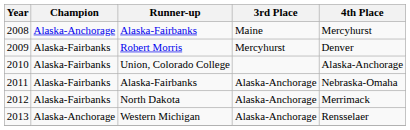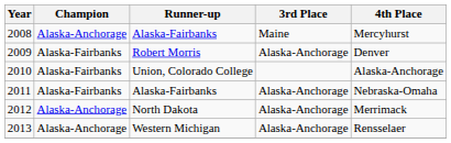 <table class="wikitable">
 <tr>
 <th>Year</th>
 <th>Champion</th>
 <th>Runner-up</th>
 <th>3rd Place</th>
 <th>4th Place</th>
 </tr>
 <tr>
 <td>2008</td>
 <td><a href='#'>Alaska-Anchorage</a></td>
 <td><a href='#'>Alaska-Fairbanks</a></td>
 <td>Maine</td>
 <td>Mercyhurst</td>
 </tr>
 <tr>
 <td>2009</td>
 <td>Alaska-Fairbanks</td>
 <td><a href='#'>Robert Morris</a></td>
-<td>Mercyhurst</td>
+<td>Alaska-Anchorage</td>
 <td>Denver</td>
 </tr>
 <tr>
 <td>2010</td>
 <td>Alaska-Fairbanks</td>
 <td>Union, Colorado College</td>
 <td></td>
 <td>Alaska-Anchorage</td>
 </tr>
 <tr>
 <td>2011</td>
 <td>Alaska-Fairbanks</td>
 <td>Alaska-Fairbanks</td>
 <td>Alaska-Anchorage</td>
 <td>Nebraska-Omaha</td>
 </tr>
 <tr>
 <td>2012</td>
-<td>Alaska-Fairbanks</td>
+<td><a href='#'>Alaska-Anchorage</a></td>
 <td>North Dakota</td>
 <td>Alaska-Anchorage</td>
 <td>Merrimack</td>
 </tr>
 <tr>
 <td>2013</td>
 <td>Alaska-Anchorage</td>
 <td>Western Michigan</td>
 <td>Alaska-Anchorage</td>
 <td>Rensselaer</td>
 </tr>
 <tr>
 </tr>
 </table>
